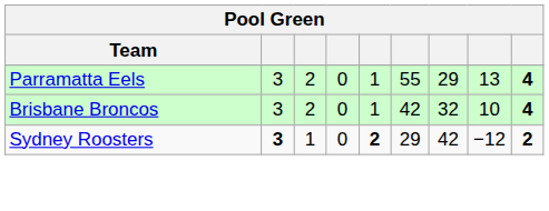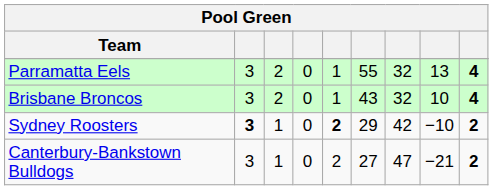 <table class="wikitable" style="text-align:center">
 <tr>
 <th colspan="9"><strong>Pool Green</strong></th>
 </tr>
 <tr>
 <th width="210">Team</th>
 <th width="20"></th>
 <th width="20"></th>
 <th width="20"></th>
 <th width="20"></th>
 <th width="25"></th>
 <th width="25"></th>
 <th width="30"></th>
 <th width="20"></th>
 </tr>
 <tr>
 </tr>
 <tr style="background: #ccffcc;">
 <td align=left> <a href='#'>Parramatta Eels</a></td>
 <td>3</td>
 <td>2</td>
 <td>0</td>
 <td>1</td>
 <td>55</td>
-<td>29</td>
+<td>32</td>
 <td>13</td>
 <td><strong>4</strong></td>
 </tr>
 <tr style="background: #ccffcc;">
 <td align=left> <a href='#'>Brisbane Broncos</a></td>
 <td>3</td>
 <td>2</td>
 <td>0</td>
 <td>1</td>
-<td>42</td>
+<td>43</td>
 <td>32</td>
 <td>10</td>
 <td><strong>4</strong></td>
 </tr>
 <tr>
 <td align=left> <a href='#'>Sydney Roosters</a></td>
 <td><strong>3</strong></td>
 <td>1</td>
 <td>0</td>
 <td><strong>2</strong></td>
 <td>29</td>
 <td>42</td>
-<td>−12</td>
+<td>−10</td>
+<td><strong>2</strong></td>
+</tr>
+<tr>
+<td align=left> <a href='#'>Canterbury-Bankstown Bulldogs</a></td>
+<td>3</td>
+<td>1</td>
+<td>0</td>
+<td>2</td>
+<td>27</td>
+<td>47</td>
+<td>−21</td>
 <td><strong>2</strong></td>
 </tr>
 </table>
